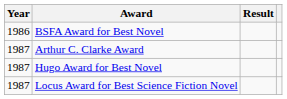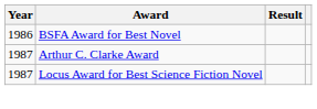 <table class="wikitable plainrowheaders sortable">
 <tr>
 <th scope="col">Year</th>
 <th scope="col">Award</th>
 <th scope="col">Result</th>
 <th scope="col" class="unsortable"></th>
 </tr>
 <tr>
 <td>1986</td>
 <td><a href='#'>BSFA Award for Best Novel</a></td>
 <td></td>
 <td style="text-align:center;"></td>
 </tr>
 <tr>
 <td>1987</td>
 <td><a href='#'>Arthur C. Clarke Award</a></td>
 <td></td>
 <td style="text-align:center;"></td>
 </tr>
 <tr>
 <td>1987</td>
-<td><a href='#'>Hugo Award for Best Novel</a></td>
-<td></td>
-<td style="text-align:center;"></td>
-</tr>
-<tr>
-<td>1987</td>
 <td><a href='#'>Locus Award for Best Science Fiction Novel</a></td>
 <td></td>
 <td style="text-align:center;"></td>
 </tr>
 </table>
